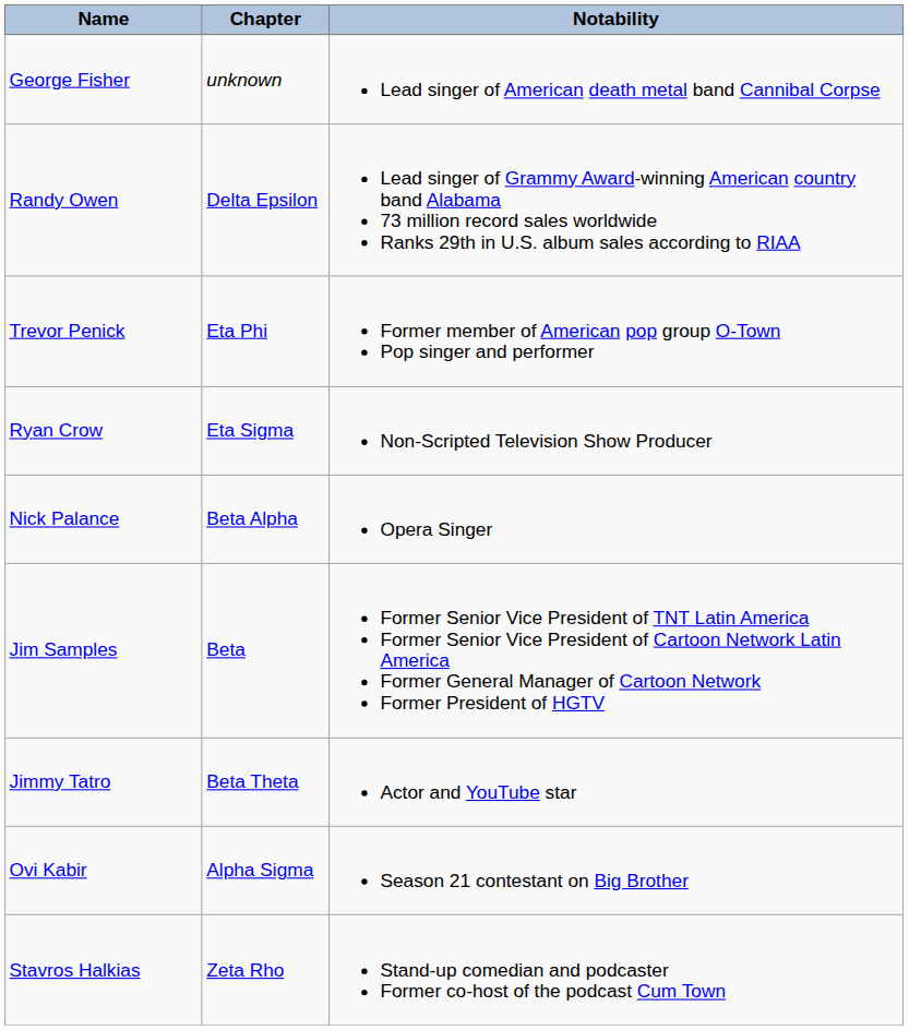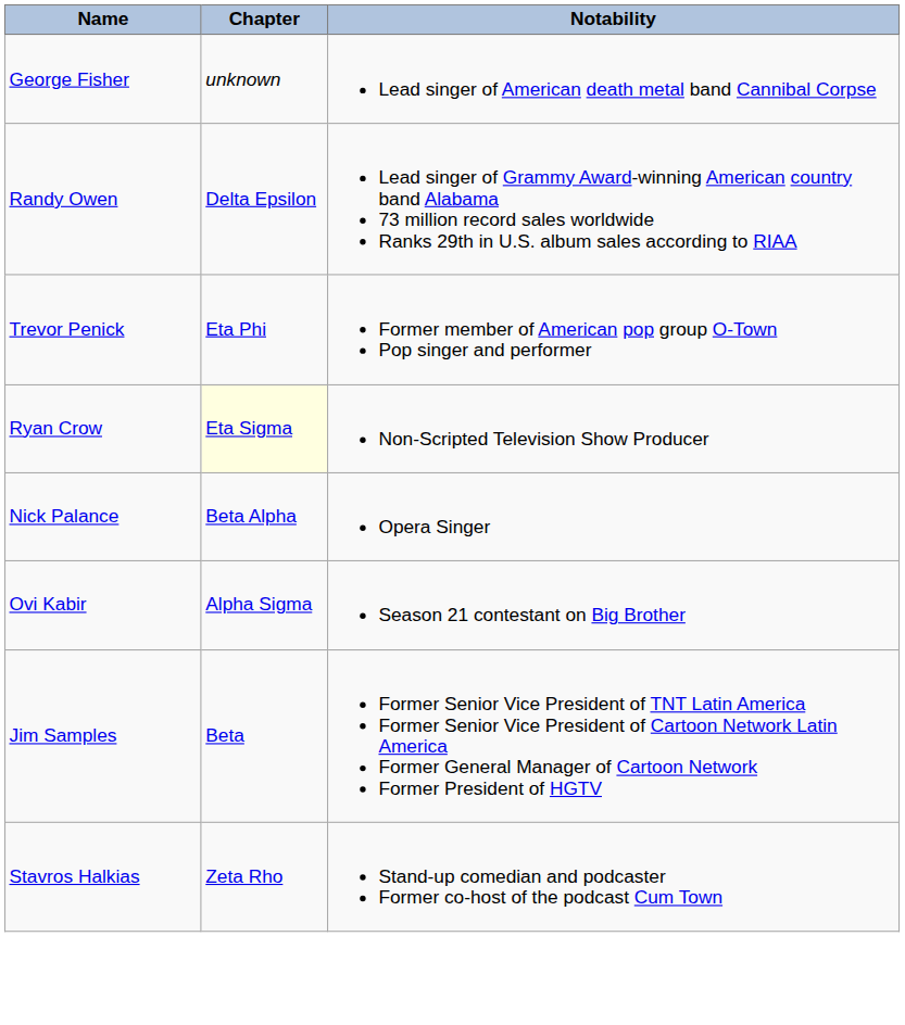 <table class="wikitable">
 <tr>
 <th style="background: #B0C4DE; color:#000000 ;border:solid 1px #808080;" width=160px>Name</th>
 <th style="background: #B0C4DE; color:#000000 ;border:solid 1px #808080;" width=100px>Chapter</th>
 <th style="background: #B0C4DE; color:#000000 ;border:solid 1px #808080;" width=480px>Notability</th>
 </tr>
 <tr>
 <td><a href='#'>George Fisher</a></td>
 <td><em>unknown</em></td>
 <td><br><ul><li>Lead singer of <a href='#'>American</a> <a href='#'>death metal</a> band <a href='#'>Cannibal Corpse</a></li></ul></td>
 </tr>
 <tr>
 <td><a href='#'>Randy Owen</a></td>
 <td><a href='#'>Delta Epsilon</a></td>
 <td><br><ul><li>Lead singer of <a href='#'>Grammy Award</a>-winning <a href='#'>American</a> <a href='#'>country</a> band <a href='#'>Alabama</a></li><li>73 million record sales worldwide</li><li>Ranks 29th in U.S. album sales according to <a href='#'>RIAA</a></li></ul></td>
 </tr>
 <tr>
 <td><a href='#'>Trevor Penick</a></td>
 <td><a href='#'>Eta Phi</a></td>
 <td><br><ul><li>Former member of <a href='#'>American</a> <a href='#'>pop</a> group <a href='#'>O-Town</a></li><li>Pop singer and performer</li></ul></td>
 </tr>
 <tr>
 <td><a href='#'>Ryan Crow</a></td>
-<td><a href='#'>Eta Sigma</a></td>
+<td style="background: lightyellow;"><a href='#'>Eta Sigma</a></td>
 <td><br><ul><li>Non-Scripted Television Show Producer</li></ul></td>
 </tr>
 <tr>
 <td><a href='#'>Nick Palance</a></td>
 <td><a href='#'>Beta Alpha</a></td>
 <td><br><ul><li>Opera Singer</li></ul></td>
 </tr>
 <tr>
+<td><a href='#'>Ovi Kabir</a></td>
+<td><a href='#'>Alpha Sigma</a></td>
+<td><br><ul><li>Season 21 contestant on <a href='#'>Big Brother</a></li></ul></td>
+</tr>
+<tr>
 <td><a href='#'>Jim Samples</a></td>
 <td><a href='#'>Beta</a></td>
 <td><br><ul><li>Former Senior Vice President of <a href='#'>TNT Latin America</a></li><li>Former Senior Vice President of <a href='#'>Cartoon Network Latin America</a></li><li>Former General Manager of <a href='#'>Cartoon Network</a></li><li>Former President of <a href='#'>HGTV</a></li></ul></td>
-</tr>
-<tr>
-<td><a href='#'>Jimmy Tatro</a></td>
-<td><a href='#'>Beta Theta</a></td>
-<td><br><ul><li>Actor and <a href='#'>YouTube</a> star</li></ul></td>
-</tr>
-<tr>
-<td><a href='#'>Ovi Kabir</a></td>
-<td><a href='#'>Alpha Sigma</a></td>
-<td><br><ul><li>Season 21 contestant on <a href='#'>Big Brother</a></li></ul></td>
 </tr>
 <tr>
 <td><a href='#'>Stavros Halkias</a></td>
 <td><a href='#'>Zeta Rho</a></td>
 <td><br><ul><li>Stand-up comedian and podcaster</li><li>Former co-host of the podcast <a href='#'>Cum Town</a></li></ul></td>
 </tr>
 </table>
